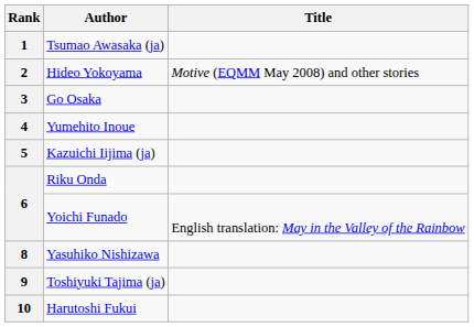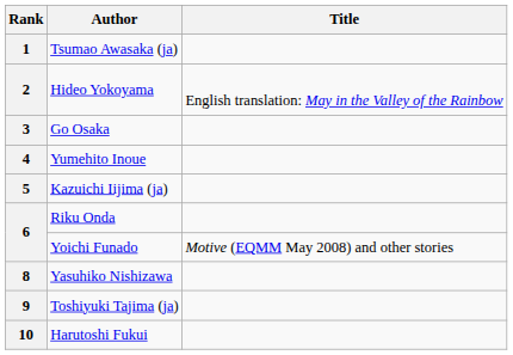 <table class="wikitable sortable" style="font-size:1.00em; line-height:1.5em;">
 <tr>
 <th>Rank</th>
 <th>Author</th>
 <th>Title</th>
 </tr>
 <tr>
 <th>1</th>
 <td><a href='#'>Tsumao Awasaka</a> (<a href='#'>ja</a>)</td>
 <td></td>
 </tr>
 <tr>
 <th>2</th>
 <td><a href='#'>Hideo Yokoyama</a></td>
-<td><em>Motive</em> (<a href='#'>EQMM</a> May 2008) and other stories</td>
+<td><br>English translation: <em><a href='#'>May in the Valley of the Rainbow</a></em></td>
 </tr>
 <tr>
 <th>3</th>
 <td><a href='#'>Go Osaka</a></td>
 <td></td>
 </tr>
 <tr>
 <th>4</th>
 <td><a href='#'>Yumehito Inoue</a></td>
 <td></td>
 </tr>
 <tr>
 <th>5</th>
 <td><a href='#'>Kazuichi Iijima</a> (<a href='#'>ja</a>)</td>
 <td></td>
 </tr>
 <tr>
 <th rowspan="2">6</th>
 <td><a href='#'>Riku Onda</a></td>
 <td></td>
 </tr>
 <tr>
 <td><a href='#'>Yoichi Funado</a></td>
-<td><br>English translation: <em><a href='#'>May in the Valley of the Rainbow</a></em></td>
+<td><em>Motive</em> (<a href='#'>EQMM</a> May 2008) and other stories</td>
 </tr>
 <tr>
 <th>8</th>
 <td><a href='#'>Yasuhiko Nishizawa</a></td>
 <td></td>
 </tr>
 <tr>
 <th>9</th>
 <td><a href='#'>Toshiyuki Tajima</a> (<a href='#'>ja</a>)</td>
 <td></td>
 </tr>
 <tr>
 <th>10</th>
 <td><a href='#'>Harutoshi Fukui</a></td>
 <td></td>
 </tr>
 </table>
